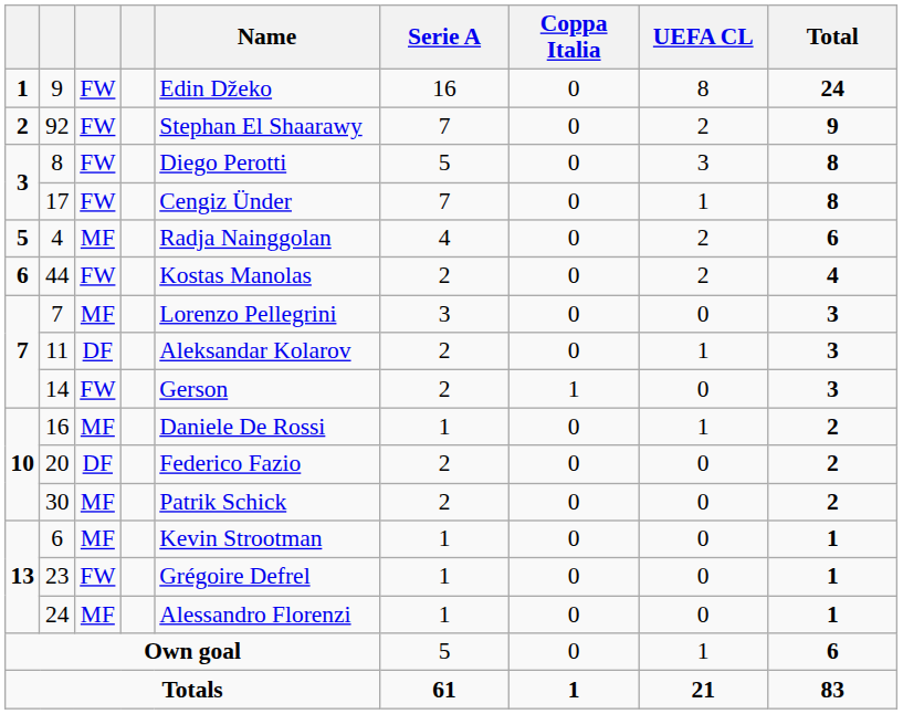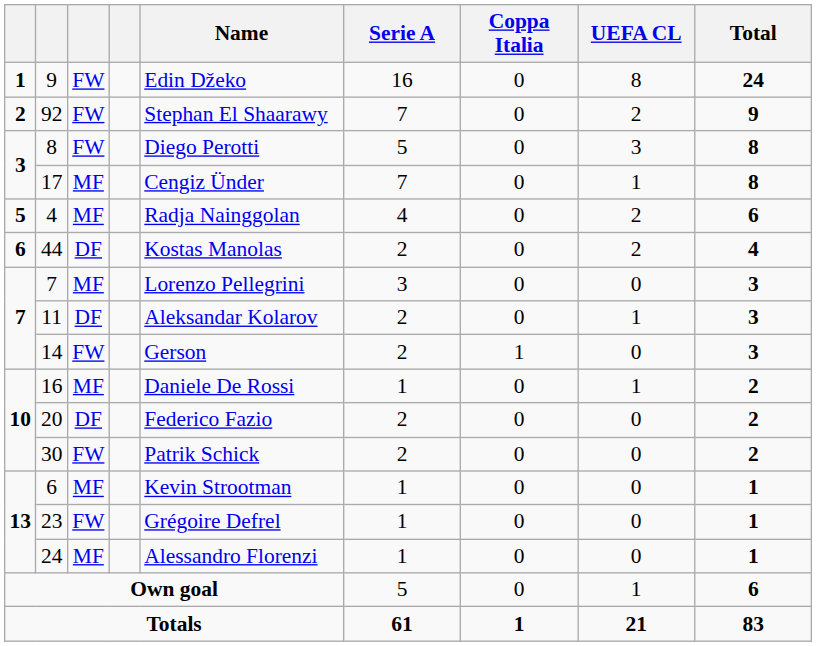 <table class="wikitable" style="text-align:center">
 <tr>
 <th width=15></th>
 <th width=15></th>
 <th width=15></th>
 <th width=15></th>
 <th width=145>Name</th>
 <th width=80><a href='#'>Serie A</a></th>
 <th width=80><a href='#'>Coppa Italia</a></th>
 <th width=80><a href='#'>UEFA CL</a></th>
 <th width=80>Total</th>
 </tr>
 <tr>
 <td><strong>1</strong></td>
 <td>9</td>
 <td><a href='#'>FW</a></td>
 <td></td>
 <td align=left><a href='#'>Edin Džeko</a></td>
 <td>16</td>
 <td>0</td>
 <td>8</td>
 <td><strong>24</strong></td>
 </tr>
 <tr>
 <td><strong>2</strong></td>
 <td>92</td>
 <td><a href='#'>FW</a></td>
 <td></td>
 <td align=left><a href='#'>Stephan El Shaarawy</a></td>
 <td>7</td>
 <td>0</td>
 <td>2</td>
 <td><strong>9</strong></td>
 </tr>
 <tr>
 <td rowspan=2><strong>3</strong></td>
 <td>8</td>
 <td><a href='#'>FW</a></td>
 <td></td>
 <td align=left><a href='#'>Diego Perotti</a></td>
 <td>5</td>
 <td>0</td>
 <td>3</td>
 <td><strong>8</strong></td>
 </tr>
 <tr>
 <td>17</td>
-<td><a href='#'>FW</a></td>
+<td><a href='#'>MF</a></td>
 <td></td>
 <td align=left><a href='#'>Cengiz Ünder</a></td>
 <td>7</td>
 <td>0</td>
 <td>1</td>
 <td><strong>8</strong></td>
 </tr>
 <tr>
 <td><strong>5</strong></td>
 <td>4</td>
 <td><a href='#'>MF</a></td>
 <td></td>
 <td align=left><a href='#'>Radja Nainggolan</a></td>
 <td>4</td>
 <td>0</td>
 <td>2</td>
 <td><strong>6</strong></td>
 </tr>
 <tr>
 <td><strong>6</strong></td>
 <td>44</td>
-<td><a href='#'>FW</a></td>
+<td><a href='#'>DF</a></td>
 <td></td>
 <td align=left><a href='#'>Kostas Manolas</a></td>
 <td>2</td>
 <td>0</td>
 <td>2</td>
 <td><strong>4</strong></td>
 </tr>
 <tr>
 <td rowspan=3><strong>7</strong></td>
 <td>7</td>
 <td><a href='#'>MF</a></td>
 <td></td>
 <td align=left><a href='#'>Lorenzo Pellegrini</a></td>
 <td>3</td>
 <td>0</td>
 <td>0</td>
 <td><strong>3</strong></td>
 </tr>
 <tr>
 <td>11</td>
 <td><a href='#'>DF</a></td>
 <td></td>
 <td align=left><a href='#'>Aleksandar Kolarov</a></td>
 <td>2</td>
 <td>0</td>
 <td>1</td>
 <td><strong>3</strong></td>
 </tr>
 <tr>
 <td>14</td>
 <td><a href='#'>FW</a></td>
 <td></td>
 <td align=left><a href='#'>Gerson</a></td>
 <td>2</td>
 <td>1</td>
 <td>0</td>
 <td><strong>3</strong></td>
 </tr>
 <tr>
 <td rowspan=3><strong>10</strong></td>
 <td>16</td>
 <td><a href='#'>MF</a></td>
 <td></td>
 <td align=left><a href='#'>Daniele De Rossi</a></td>
 <td>1</td>
 <td>0</td>
 <td>1</td>
 <td><strong>2</strong></td>
 </tr>
 <tr>
 <td>20</td>
 <td><a href='#'>DF</a></td>
 <td></td>
 <td align=left><a href='#'>Federico Fazio</a></td>
 <td>2</td>
 <td>0</td>
 <td>0</td>
 <td><strong>2</strong></td>
 </tr>
 <tr>
 <td>30</td>
-<td><a href='#'>MF</a></td>
+<td><a href='#'>FW</a></td>
 <td></td>
 <td align=left><a href='#'>Patrik Schick</a></td>
 <td>2</td>
 <td>0</td>
 <td>0</td>
 <td><strong>2</strong></td>
 </tr>
 <tr>
 <td rowspan=3><strong>13</strong></td>
 <td>6</td>
 <td><a href='#'>MF</a></td>
 <td></td>
 <td align=left><a href='#'>Kevin Strootman</a></td>
 <td>1</td>
 <td>0</td>
 <td>0</td>
 <td><strong>1</strong></td>
 </tr>
 <tr>
 <td>23</td>
 <td><a href='#'>FW</a></td>
 <td></td>
 <td align=left><a href='#'>Grégoire Defrel</a></td>
 <td>1</td>
 <td>0</td>
 <td>0</td>
 <td><strong>1</strong></td>
 </tr>
 <tr>
 <td>24</td>
 <td><a href='#'>MF</a></td>
 <td></td>
 <td align=left><a href='#'>Alessandro Florenzi</a></td>
 <td>1</td>
 <td>0</td>
 <td>0</td>
 <td><strong>1</strong></td>
 </tr>
 <tr>
 <td colspan=5><strong>Own goal</strong></td>
 <td>5</td>
 <td>0</td>
 <td>1</td>
 <td><strong>6</strong></td>
 </tr>
 <tr>
 <td colspan=5><strong>Totals</strong></td>
 <td><strong>61</strong></td>
 <td><strong>1</strong></td>
 <td><strong>21</strong></td>
 <td><strong>83</strong></td>
 </tr>
 </table>
